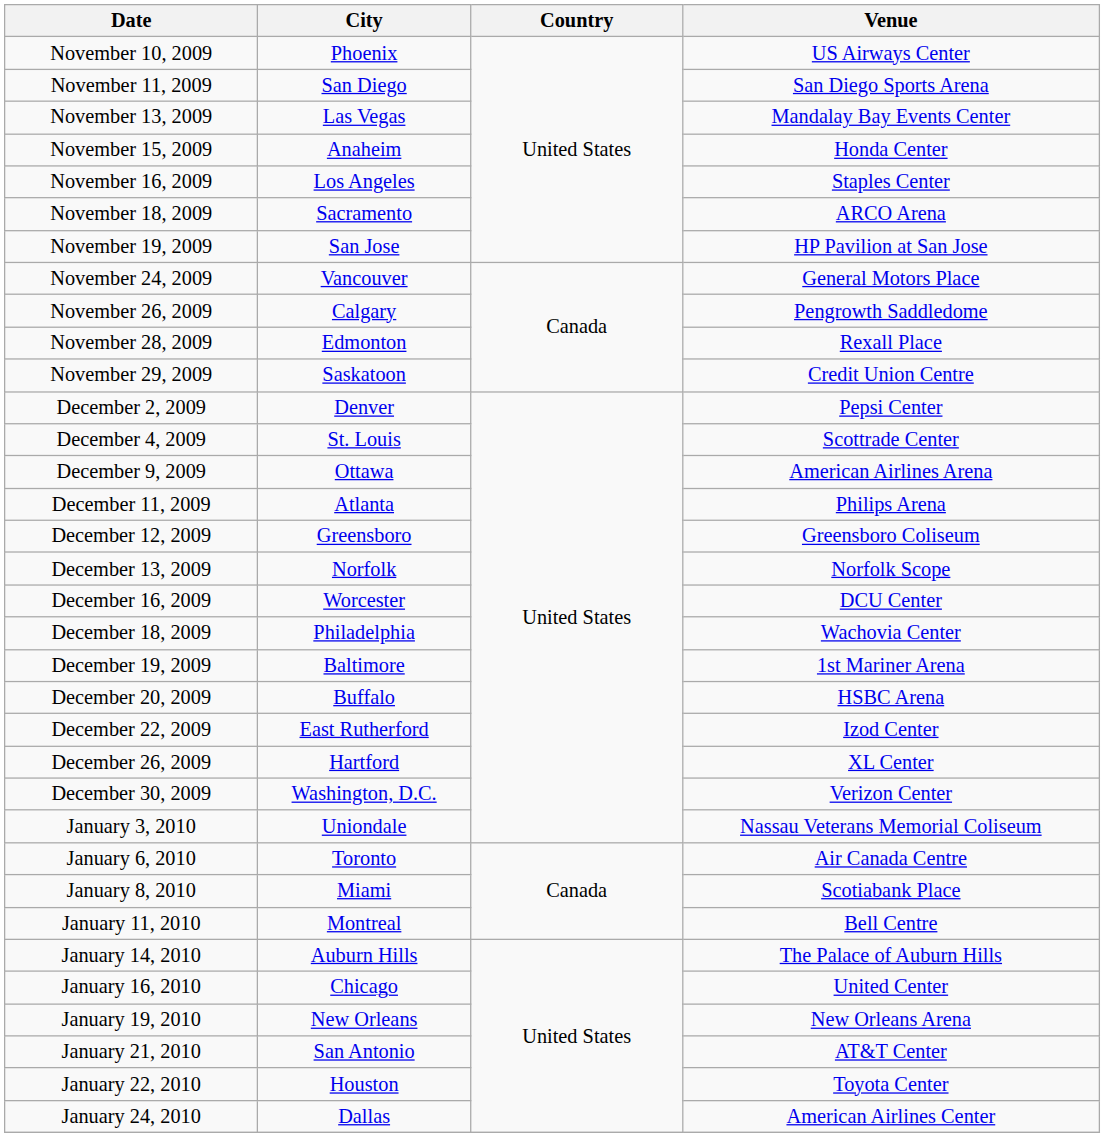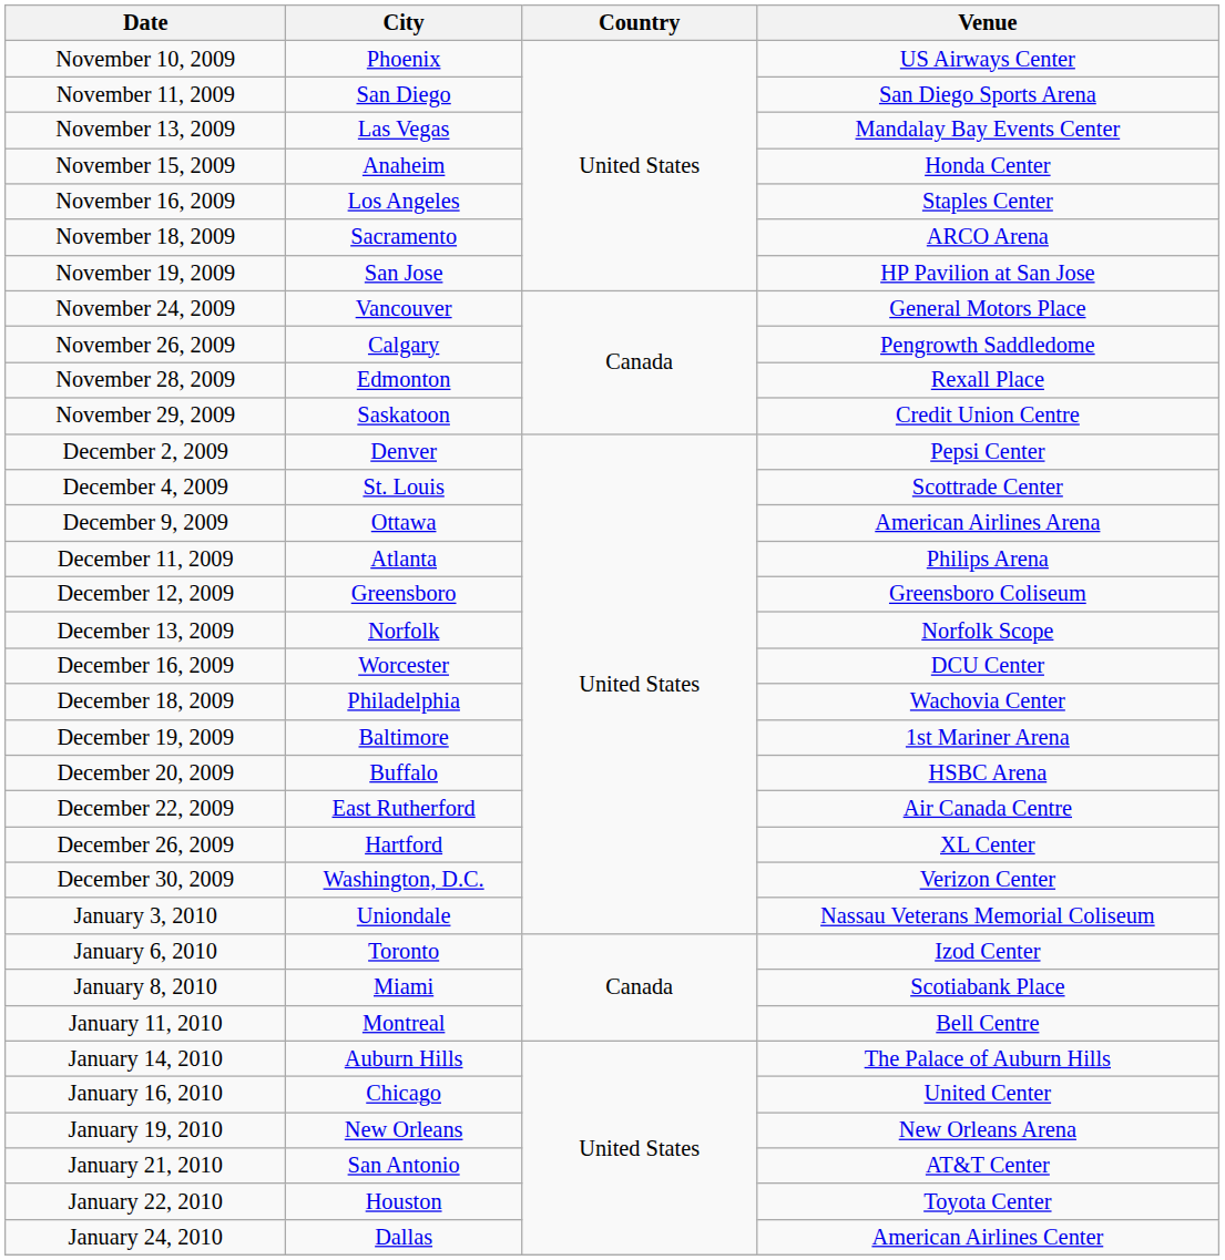 <table class="wikitable plainrowheaders" style="text-align:center;">
 <tr>
 <th scope="col" style="width:12em;">Date</th>
 <th scope="col" style="width:10em;">City</th>
 <th scope="col" style="width:10em;">Country</th>
 <th scope="col" style="width:20em;">Venue</th>
 </tr>
 <tr>
 <td>November 10, 2009</td>
 <td><a href='#'>Phoenix</a></td>
 <td rowspan=7>United States</td>
 <td><a href='#'>US Airways Center</a></td>
 </tr>
 <tr>
 <td>November 11, 2009</td>
 <td><a href='#'>San Diego</a></td>
 <td><a href='#'>San Diego Sports Arena</a></td>
 </tr>
 <tr>
 <td>November 13, 2009</td>
 <td><a href='#'>Las Vegas</a></td>
 <td><a href='#'>Mandalay Bay Events Center</a></td>
 </tr>
 <tr>
 <td>November 15, 2009</td>
 <td><a href='#'>Anaheim</a></td>
 <td><a href='#'>Honda Center</a></td>
 </tr>
 <tr>
 <td>November 16, 2009</td>
 <td><a href='#'>Los Angeles</a></td>
 <td><a href='#'>Staples Center</a></td>
 </tr>
 <tr>
 <td>November 18, 2009</td>
 <td><a href='#'>Sacramento</a></td>
 <td><a href='#'>ARCO Arena</a></td>
 </tr>
 <tr>
 <td>November 19, 2009</td>
 <td><a href='#'>San Jose</a></td>
 <td><a href='#'>HP Pavilion at San Jose</a></td>
 </tr>
 <tr>
 <td>November 24, 2009</td>
 <td><a href='#'>Vancouver</a></td>
 <td align="center" rowspan=4>Canada</td>
 <td><a href='#'>General Motors Place</a></td>
 </tr>
 <tr>
 <td>November 26, 2009</td>
 <td><a href='#'>Calgary</a></td>
 <td><a href='#'>Pengrowth Saddledome</a></td>
 </tr>
 <tr>
 <td>November 28, 2009</td>
 <td><a href='#'>Edmonton</a></td>
 <td><a href='#'>Rexall Place</a></td>
 </tr>
 <tr>
 <td>November 29, 2009</td>
 <td><a href='#'>Saskatoon</a></td>
 <td><a href='#'>Credit Union Centre</a></td>
 </tr>
 <tr>
 <td>December 2, 2009</td>
 <td><a href='#'>Denver</a></td>
 <td align="center" rowspan=14>United States</td>
 <td><a href='#'>Pepsi Center</a></td>
 </tr>
 <tr>
 <td>December 4, 2009</td>
 <td><a href='#'>St. Louis</a></td>
 <td><a href='#'>Scottrade Center</a></td>
 </tr>
 <tr>
 <td>December 9, 2009</td>
 <td><a href='#'>Ottawa</a></td>
 <td><a href='#'>American Airlines Arena</a></td>
 </tr>
 <tr>
 <td>December 11, 2009</td>
 <td><a href='#'>Atlanta</a></td>
 <td><a href='#'>Philips Arena</a></td>
 </tr>
 <tr>
 <td>December 12, 2009</td>
 <td><a href='#'>Greensboro</a></td>
 <td><a href='#'>Greensboro Coliseum</a></td>
 </tr>
 <tr>
 <td>December 13, 2009</td>
 <td><a href='#'>Norfolk</a></td>
 <td><a href='#'>Norfolk Scope</a></td>
 </tr>
 <tr>
 <td>December 16, 2009</td>
 <td><a href='#'>Worcester</a></td>
 <td><a href='#'>DCU Center</a></td>
 </tr>
 <tr>
 <td>December 18, 2009</td>
 <td><a href='#'>Philadelphia</a></td>
 <td><a href='#'>Wachovia Center</a></td>
 </tr>
 <tr>
 <td>December 19, 2009</td>
 <td><a href='#'>Baltimore</a></td>
 <td><a href='#'>1st Mariner Arena</a></td>
 </tr>
 <tr>
 <td>December 20, 2009</td>
 <td><a href='#'>Buffalo</a></td>
 <td><a href='#'>HSBC Arena</a></td>
 </tr>
 <tr>
 <td>December 22, 2009</td>
 <td><a href='#'>East Rutherford</a></td>
-<td><a href='#'>Izod Center</a></td>
+<td><a href='#'>Air Canada Centre</a></td>
 </tr>
 <tr>
 <td>December 26, 2009</td>
 <td><a href='#'>Hartford</a></td>
 <td><a href='#'>XL Center</a></td>
 </tr>
 <tr>
 <td>December 30, 2009</td>
 <td><a href='#'>Washington, D.C.</a></td>
 <td><a href='#'>Verizon Center</a></td>
 </tr>
 <tr>
 <td>January 3, 2010</td>
 <td><a href='#'>Uniondale</a></td>
 <td><a href='#'>Nassau Veterans Memorial Coliseum</a></td>
 </tr>
 <tr>
 <td>January 6, 2010</td>
 <td><a href='#'>Toronto</a></td>
 <td align="center" rowspan=3>Canada</td>
-<td><a href='#'>Air Canada Centre</a></td>
+<td><a href='#'>Izod Center</a></td>
 </tr>
 <tr>
 <td>January 8, 2010</td>
 <td><a href='#'>Miami</a></td>
 <td><a href='#'>Scotiabank Place</a></td>
 </tr>
 <tr>
 <td>January 11, 2010</td>
 <td><a href='#'>Montreal</a></td>
 <td><a href='#'>Bell Centre</a></td>
 </tr>
 <tr>
 <td>January 14, 2010</td>
 <td><a href='#'>Auburn Hills</a></td>
 <td align="center" rowspan=6>United States</td>
 <td><a href='#'>The Palace of Auburn Hills</a></td>
 </tr>
 <tr>
 <td>January 16, 2010</td>
 <td><a href='#'>Chicago</a></td>
 <td><a href='#'>United Center</a></td>
 </tr>
 <tr>
 <td>January 19, 2010</td>
 <td><a href='#'>New Orleans</a></td>
 <td><a href='#'>New Orleans Arena</a></td>
 </tr>
 <tr>
 <td>January 21, 2010</td>
 <td><a href='#'>San Antonio</a></td>
 <td><a href='#'>AT&T Center</a></td>
 </tr>
 <tr>
 <td>January 22, 2010</td>
 <td><a href='#'>Houston</a></td>
 <td><a href='#'>Toyota Center</a></td>
 </tr>
 <tr>
 <td>January 24, 2010</td>
 <td><a href='#'>Dallas</a></td>
 <td><a href='#'>American Airlines Center</a></td>
 </tr>
 <tr>
 </tr>
 </table>
